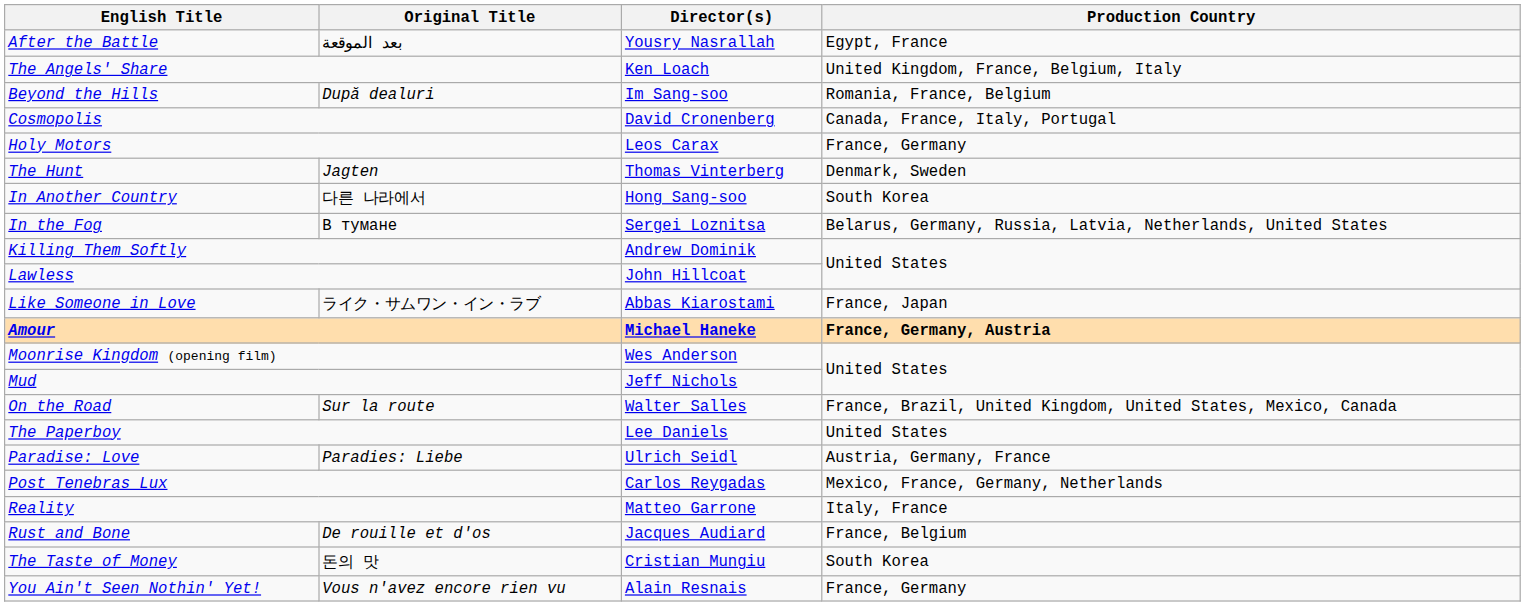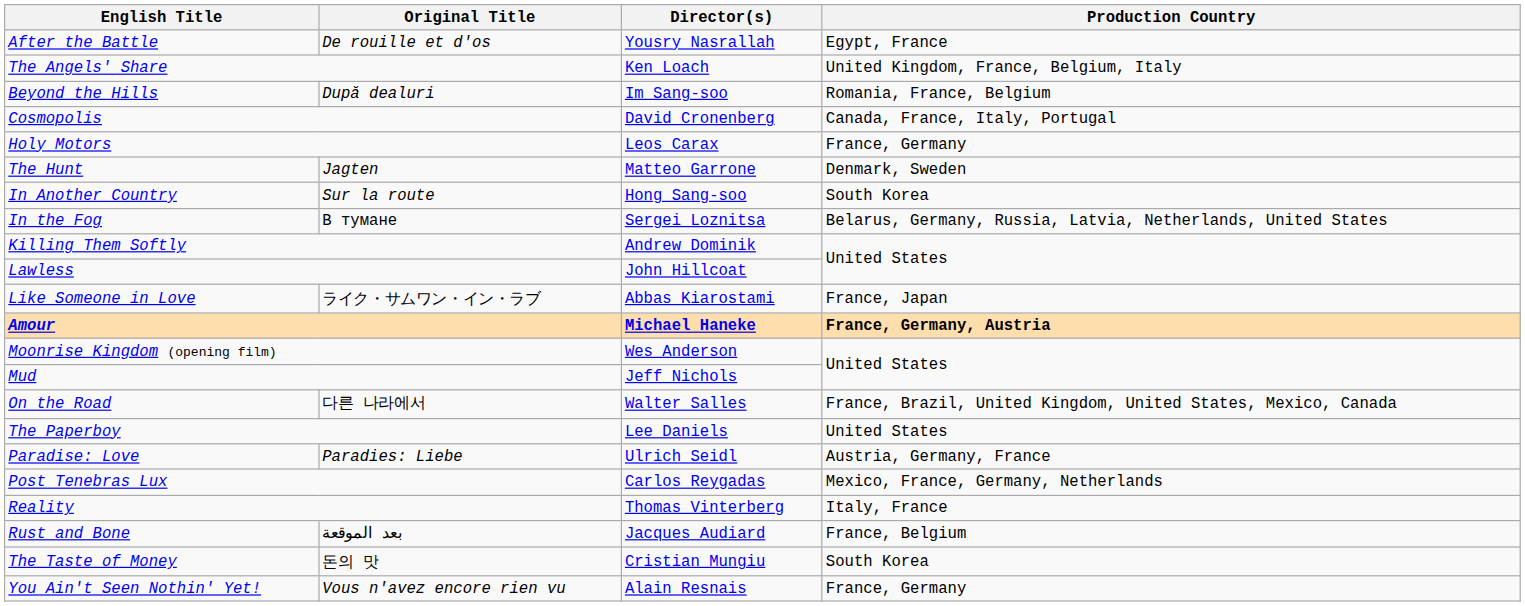 <table class="wikitable" style="width:100%; margin-bottom:2px" cellpadding="5">
 <tr>
 <th scope="col">English Title</th>
 <th scope="col">Original Title</th>
 <th scope="col">Director(s)</th>
 <th scope="col">Production Country</th>
 </tr>
 <tr>
 <td><em><a href='#'>After the Battle</a></em></td>
-<td data-sort-value="Baad">بعد الموقعة</td>
+<td><em>De rouille et d'os</em></td>
 <td data-sort-value="Nasrallah"><a href='#'>Yousry Nasrallah</a></td>
 <td>Egypt, France</td>
 </tr>
 <tr>
 <td colspan=2 data-sort-value="Angels"><em><a href='#'>The Angels' Share</a></em></td>
 <td data-sort-value=" Loach"><a href='#'>Ken Loach</a></td>
 <td>United Kingdom, France, Belgium, Italy</td>
 </tr>
 <tr>
 <td><em><a href='#'>Beyond the Hills</a></em></td>
 <td><em>După dealuri</em></td>
 <td><a href='#'>Im Sang-soo</a></td>
 <td>Romania, France, Belgium</td>
 </tr>
 <tr>
 <td colspan=2><em><a href='#'>Cosmopolis</a></em></td>
 <td data-sort-value="Cronenberg"><a href='#'>David Cronenberg</a></td>
 <td>Canada, France, Italy, Portugal</td>
 </tr>
 <tr>
 <td colspan=2><em><a href='#'>Holy Motors</a></em></td>
 <td data-sort-value="Carax"><a href='#'>Leos Carax</a></td>
 <td>France, Germany</td>
 </tr>
 <tr>
 <td data-sort-value="Hunt"><em><a href='#'>The Hunt</a></em></td>
 <td><em>Jagten</em></td>
-<td data-sort-value="Vinterberg"><a href='#'>Thomas Vinterberg</a></td>
+<td data-sort-value="Garrone"><a href='#'>Matteo Garrone</a></td>
 <td>Denmark, Sweden</td>
 </tr>
 <tr>
 <td><em><a href='#'>In Another Country</a></em></td>
-<td data-sort-value="Da-Reun">다른 나라에서</td>
+<td><em>Sur la route</em></td>
 <td><a href='#'>Hong Sang-soo</a></td>
 <td>South Korea</td>
 </tr>
 <tr>
 <td><em><a href='#'>In the Fog</a></em></td>
 <td data-sort-value="V tumane">В тумане</td>
 <td data-sort-value="Loznitsa"><a href='#'>Sergei Loznitsa</a></td>
 <td>Belarus, Germany, Russia, Latvia, Netherlands, United States</td>
 </tr>
 <tr>
 <td colspan=2><em><a href='#'>Killing Them Softly</a></em></td>
 <td data-sort-value="Dominik"><a href='#'>Andrew Dominik</a></td>
 <td rowspan="2">United States</td>
 </tr>
 <tr>
 <td colspan=2><em><a href='#'>Lawless</a></em></td>
 <td data-sort-value="Hillcoat"><a href='#'>John Hillcoat</a></td>
 </tr>
 <tr>
 <td><em><a href='#'>Like Someone in Love</a></em></td>
 <td data-sort-value="Raiku">ライク・サムワン・イン・ラブ</td>
 <td data-sort-value="Kiarostami"><a href='#'>Abbas Kiarostami</a></td>
 <td>France, Japan</td>
 </tr>
 <tr style="background:#FFDEAD;">
 <td colspan="2"><strong><em><a href='#'>Amour</a></em></strong></td>
 <td data-sort-value="Haneke"><strong><a href='#'>Michael Haneke</a></strong></td>
 <td><strong>France, Germany, Austria</strong></td>
 </tr>
 <tr>
 <td colspan=2><em><a href='#'>Moonrise Kingdom</a></em> <small>(opening film)</small></td>
 <td data-sort-value="Anderson"><a href='#'>Wes Anderson</a></td>
 <td rowspan="2">United States</td>
 </tr>
 <tr>
 <td colspan=2><em><a href='#'>Mud</a></em></td>
 <td data-sort-value="Nichols"><a href='#'>Jeff Nichols</a></td>
 </tr>
 <tr>
 <td><em><a href='#'>On the Road</a></em></td>
-<td><em>Sur la route</em></td>
+<td data-sort-value="Da-Reun">다른 나라에서</td>
 <td data-sort-value="Salles"><a href='#'>Walter Salles</a></td>
 <td>France, Brazil, United Kingdom, United States, Mexico, Canada</td>
 </tr>
 <tr>
 <td colspan=2 data-sort-value="Paperboy"><em><a href='#'>The Paperboy</a></em></td>
 <td data-sort-value="Daniels"><a href='#'>Lee Daniels</a></td>
 <td>United States</td>
 </tr>
 <tr>
 <td><em><a href='#'>Paradise: Love</a></em></td>
 <td><em>Paradies: Liebe</em></td>
 <td data-sort-value="Seidl"><a href='#'>Ulrich Seidl</a></td>
 <td>Austria, Germany, France</td>
 </tr>
 <tr>
 <td colspan=2><em><a href='#'>Post Tenebras Lux</a></em></td>
 <td data-sort-value="Reygadas"><a href='#'>Carlos Reygadas</a></td>
 <td>Mexico, France, Germany, Netherlands</td>
 </tr>
 <tr>
 <td colspan=2><em><a href='#'>Reality</a></em></td>
-<td data-sort-value="Garrone"><a href='#'>Matteo Garrone</a></td>
+<td data-sort-value="Vinterberg"><a href='#'>Thomas Vinterberg</a></td>
 <td>Italy, France</td>
 </tr>
 <tr>
 <td><em><a href='#'>Rust and Bone</a></em></td>
-<td><em>De rouille et d'os</em></td>
+<td data-sort-value="Baad">بعد الموقعة</td>
 <td data-sort-value="Audiard"><a href='#'>Jacques Audiard</a></td>
 <td>France, Belgium</td>
 </tr>
 <tr>
 <td data-sort-value="Taste of"><em><a href='#'>The Taste of Money</a></em></td>
 <td data-sort-value="Donui">돈의 맛</td>
 <td data-sort-value="Mungiu"><a href='#'>Cristian Mungiu</a></td>
 <td>South Korea</td>
 </tr>
 <tr>
 <td><em><a href='#'>You Ain't Seen Nothin' Yet!</a></em></td>
 <td><em>Vous n'avez encore rien vu</em></td>
 <td data-sort-value="Resnais"><a href='#'>Alain Resnais</a></td>
 <td>France, Germany</td>
 </tr>
 </table>
